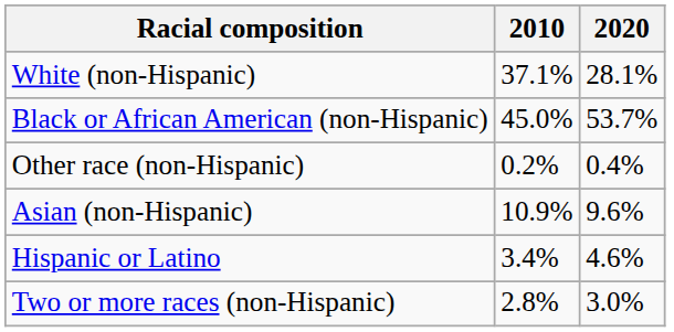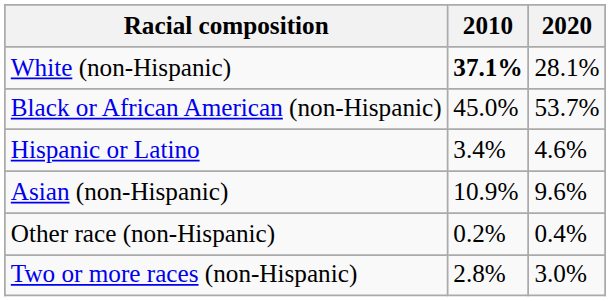 <table class="wikitable sortable collapsible floatleft" style="font-size: 90%; float:center;">
 <tr>
 <th>Racial composition</th>
 <th>2010</th>
 <th>2020</th>
 </tr>
 <tr>
 <td><a href='#'>White</a> (non-Hispanic)</td>
-<td>37.1%</td>
+<td><strong>37.1%</strong></td>
 <td>28.1%</td>
 </tr>
 <tr>
 <td><a href='#'>Black or African American</a> (non-Hispanic)</td>
 <td>45.0%</td>
 <td>53.7%</td>
 </tr>
 <tr>
-<td>Other race (non-Hispanic)</td>
-<td>0.2%</td>
-<td>0.4%</td>
+<td><a href='#'>Hispanic or Latino</a></td>
+<td>3.4%</td>
+<td>4.6%</td>
 </tr>
 <tr>
 <td><a href='#'>Asian</a> (non-Hispanic)</td>
 <td>10.9%</td>
 <td>9.6%</td>
 </tr>
 <tr>
-<td><a href='#'>Hispanic or Latino</a></td>
-<td>3.4%</td>
-<td>4.6%</td>
+<td>Other race (non-Hispanic)</td>
+<td>0.2%</td>
+<td>0.4%</td>
 </tr>
 <tr>
 <td><a href='#'>Two or more races</a> (non-Hispanic)</td>
 <td>2.8%</td>
 <td>3.0%</td>
 </tr>
 </table>
